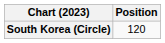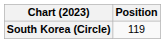 <table class="wikitable plainrowheaders" style="text-align:center">
 <tr>
 <th scope="col">Chart (2023)</th>
 <th scope="col">Position</th>
 </tr>
 <tr>
 <th scope="row">South Korea (Circle)</th>
-<td>120</td>
+<td>119</td>
 </tr>
 </table>
